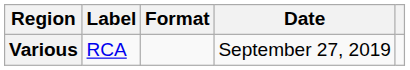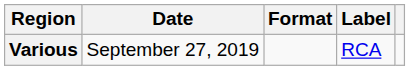 <table class="wikitable plainrowheaders">
 <tr>
 <th scope="col">Region</th>
+<th scope="col">Date</th>
+<th scope="col">Format</th>
 <th scope="col">Label</th>
-<th scope="col">Format</th>
-<th scope="col">Date</th>
 <th scope="col"></th>
 </tr>
 <tr>
 <th scope="row">Various</th>
+<td>September 27, 2019</td>
+<td></td>
 <td><a href='#'>RCA</a></td>
-<td></td>
-<td>September 27, 2019</td>
 <td></td>
 </tr>
 </table>
